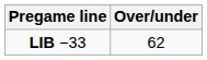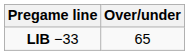 <table class="wikitable">
 <tr align="center">
 <th style=>Pregame line</th>
 <th style=>Over/under</th>
 </tr>
 <tr align="center">
 <td><strong>LIB</strong> −33</td>
-<td>62</td>
+<td>65</td>
 </tr>
 </table>
